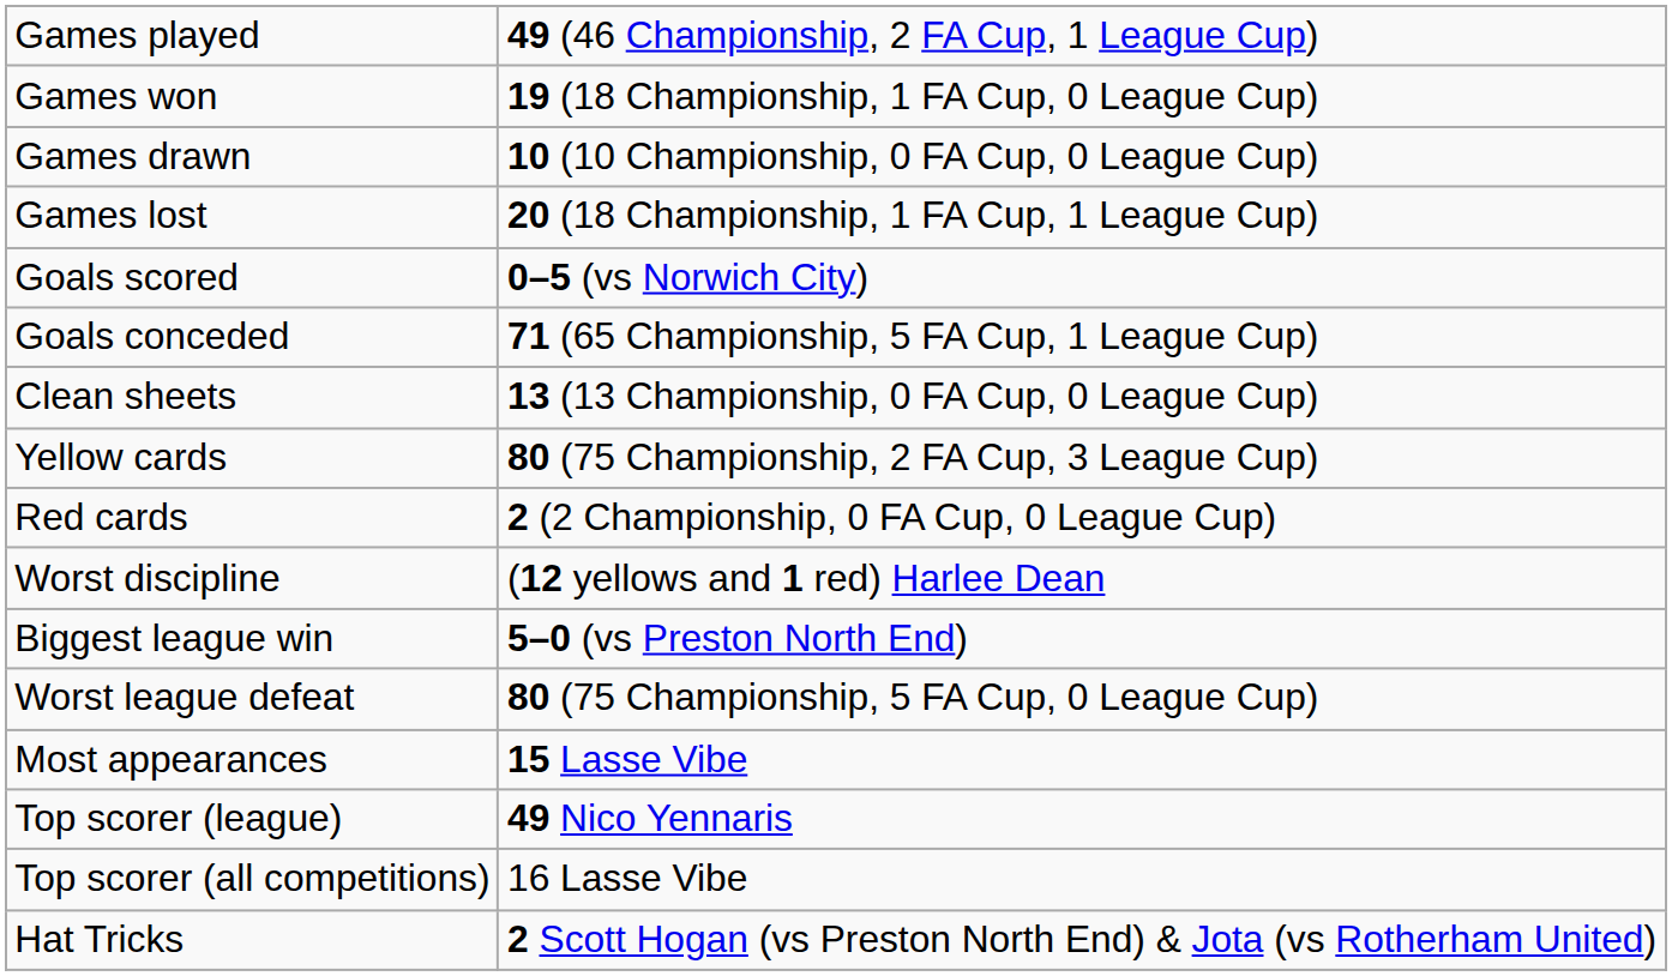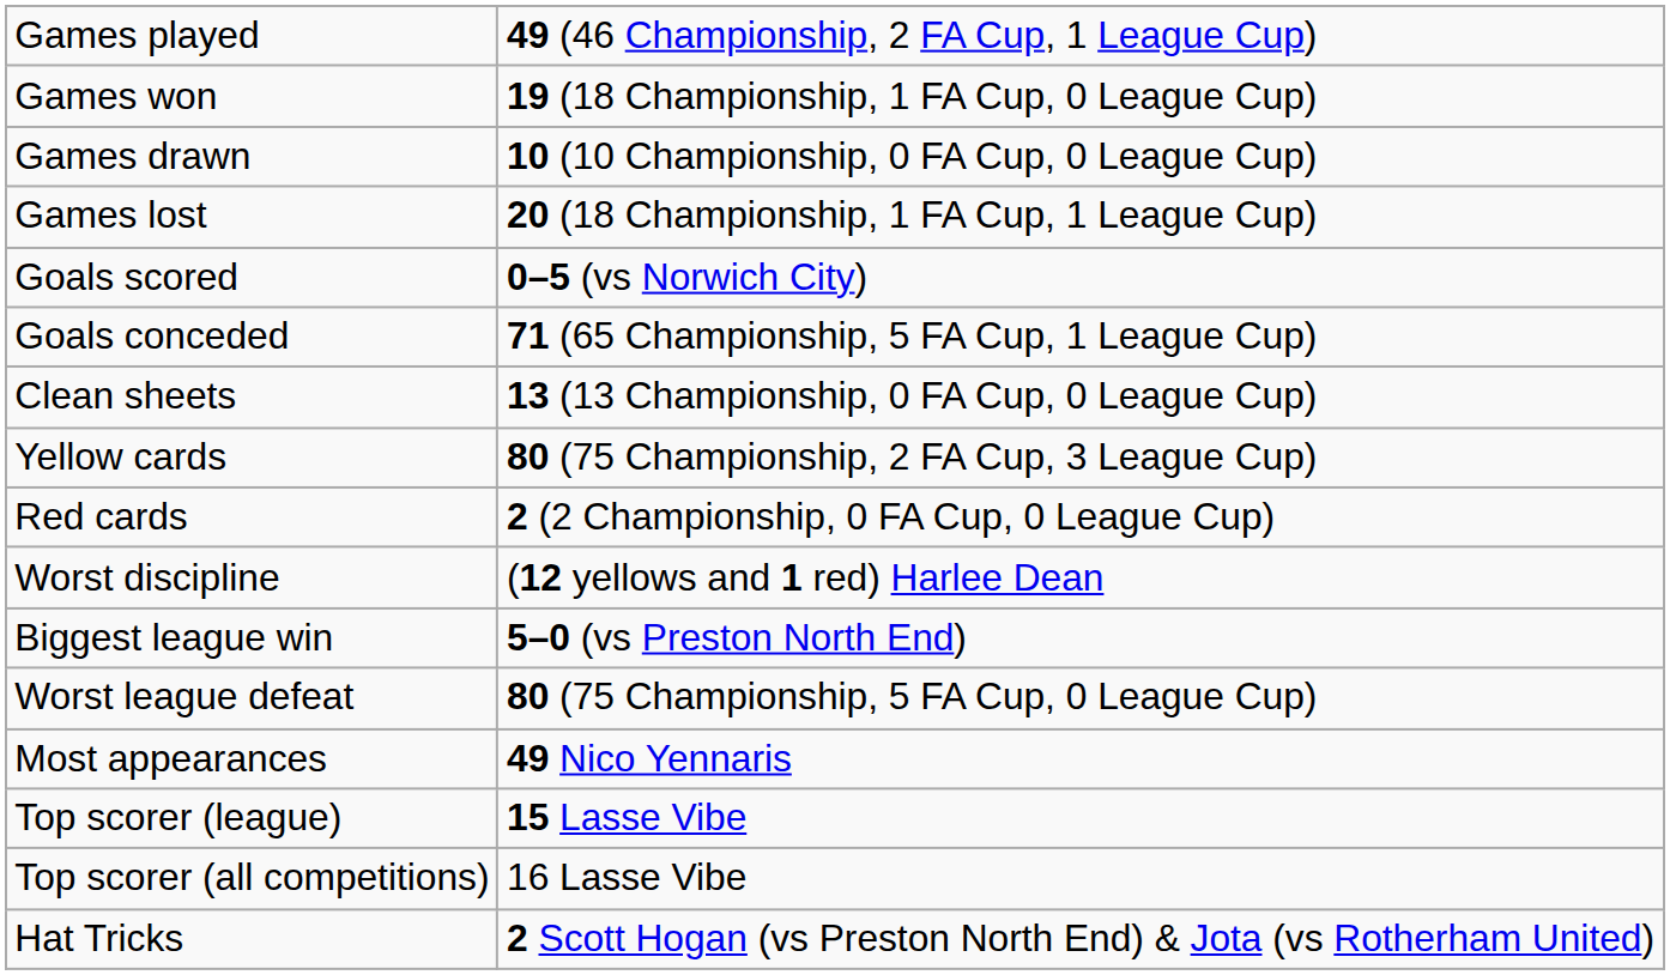 <table class="wikitable">
 <tr>
 <td>Games played</td>
 <td><strong>49</strong> (46 <a href='#'>Championship</a>, 2 <a href='#'>FA Cup</a>, 1 <a href='#'>League Cup</a>)</td>
 </tr>
 <tr>
 <td>Games won</td>
 <td><strong>19</strong> (18 Championship, 1 FA Cup, 0 League Cup)</td>
 </tr>
 <tr>
 <td>Games drawn</td>
 <td><strong>10</strong> (10 Championship, 0 FA Cup, 0 League Cup)</td>
 </tr>
 <tr>
 <td>Games lost</td>
 <td><strong>20</strong> (18 Championship, 1 FA Cup, 1 League Cup)</td>
 </tr>
 <tr>
 <td>Goals scored</td>
 <td><strong>0–5</strong> (vs <a href='#'>Norwich City</a>)</td>
 </tr>
 <tr>
 <td>Goals conceded</td>
 <td><strong>71</strong> (65 Championship, 5 FA Cup, 1 League Cup)</td>
 </tr>
 <tr>
 <td>Clean sheets</td>
 <td><strong>13</strong> (13 Championship, 0 FA Cup, 0 League Cup)</td>
 </tr>
 <tr>
 <td>Yellow cards</td>
 <td><strong>80</strong> (75 Championship, 2 FA Cup, 3 League Cup)</td>
 </tr>
 <tr>
 <td>Red cards</td>
 <td><strong>2</strong> (2 Championship, 0 FA Cup, 0 League Cup)</td>
 </tr>
 <tr>
 <td>Worst discipline</td>
 <td>(<strong>12</strong> yellows and <strong>1</strong> red) <a href='#'>Harlee Dean</a></td>
 </tr>
 <tr>
 <td>Biggest league win</td>
 <td><strong>5–0</strong> (vs <a href='#'>Preston North End</a>)</td>
 </tr>
 <tr>
 <td>Worst league defeat</td>
 <td><strong>80</strong> (75 Championship, 5 FA Cup, 0 League Cup)</td>
 </tr>
 <tr>
 <td>Most appearances</td>
-<td><strong>15</strong> <a href='#'>Lasse Vibe</a></td>
+<td><strong>49</strong> <a href='#'>Nico Yennaris</a></td>
 </tr>
 <tr>
 <td>Top scorer (league)</td>
-<td><strong>49</strong> <a href='#'>Nico Yennaris</a></td>
+<td><strong>15</strong> <a href='#'>Lasse Vibe</a></td>
 </tr>
 <tr>
 <td>Top scorer (all competitions)</td>
 <td>16 Lasse Vibe</td>
 </tr>
 <tr>
 <td>Hat Tricks</td>
 <td><strong>2</strong> <a href='#'>Scott Hogan</a> (vs Preston North End) & <a href='#'>Jota</a> (vs <a href='#'>Rotherham United</a>)</td>
 </tr>
 </table>
